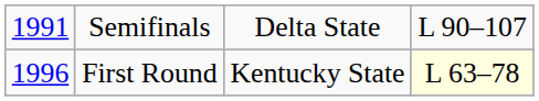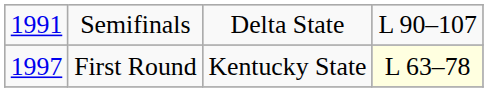 <table class="wikitable">
 <tr align="center">
 <td><a href='#'>1991</a></td>
 <td>Semifinals</td>
 <td>Delta State</td>
 <td>L 90–107</td>
 </tr>
 <tr align="center">
-<td><a href='#'>1996</a></td>
+<td><a href='#'>1997</a></td>
 <td>First Round</td>
 <td>Kentucky State</td>
 <td style="background: lightyellow;">L 63–78</td>
 </tr>
 </table>
